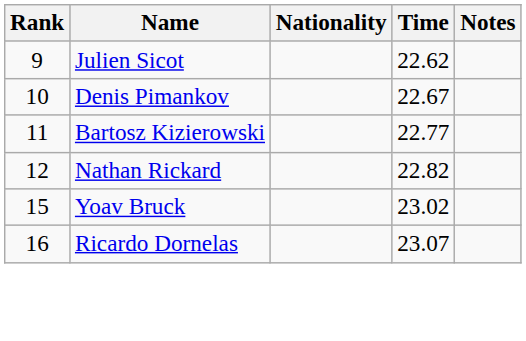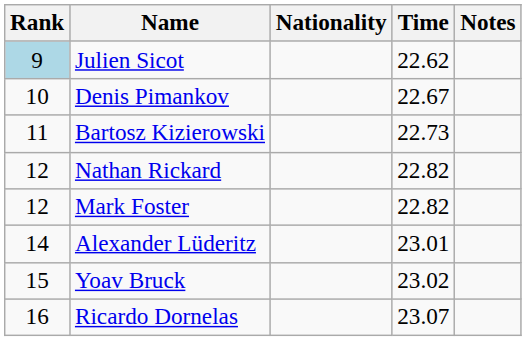 <table class="wikitable sortable" style="text-align:center">
 <tr>
 <th>Rank</th>
 <th>Name</th>
 <th>Nationality</th>
 <th>Time</th>
 <th>Notes</th>
 </tr>
 <tr>
-<td>9</td>
+<td style="background: lightblue;">9</td>
 <td align=left><a href='#'>Julien Sicot</a></td>
 <td align=left></td>
 <td>22.62</td>
 <td></td>
 </tr>
 <tr>
 <td>10</td>
 <td align=left><a href='#'>Denis Pimankov</a></td>
 <td align=left></td>
 <td>22.67</td>
 <td></td>
 </tr>
 <tr>
 <td>11</td>
 <td align=left><a href='#'>Bartosz Kizierowski</a></td>
 <td align=left></td>
-<td>22.77</td>
+<td>22.73</td>
 <td></td>
 </tr>
 <tr>
 <td>12</td>
 <td align=left><a href='#'>Nathan Rickard</a></td>
 <td align=left></td>
 <td>22.82</td>
+<td></td>
+</tr>
+<tr>
+<td>12</td>
+<td align=left><a href='#'>Mark Foster</a></td>
+<td align=left></td>
+<td>22.82</td>
+<td></td>
+</tr>
+<tr>
+<td>14</td>
+<td align=left><a href='#'>Alexander Lüderitz</a></td>
+<td align=left></td>
+<td>23.01</td>
 <td></td>
 </tr>
 <tr>
 <td>15</td>
 <td align=left><a href='#'>Yoav Bruck</a></td>
 <td align=left></td>
 <td>23.02</td>
 <td></td>
 </tr>
 <tr>
 <td>16</td>
 <td align=left><a href='#'>Ricardo Dornelas</a></td>
 <td align=left></td>
 <td>23.07</td>
 <td></td>
 </tr>
 </table>
